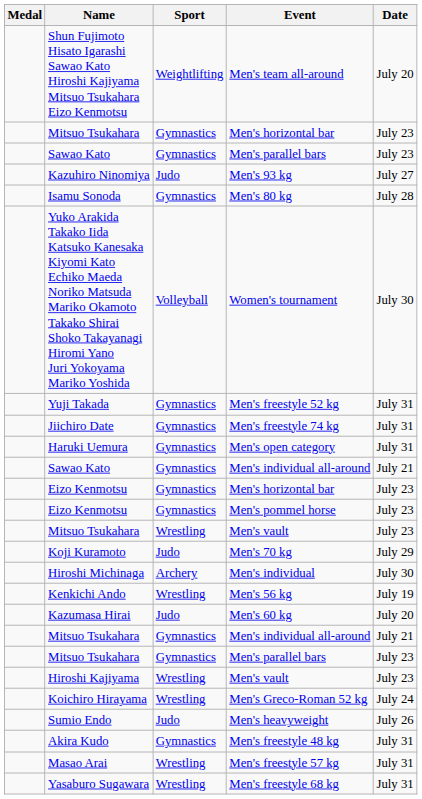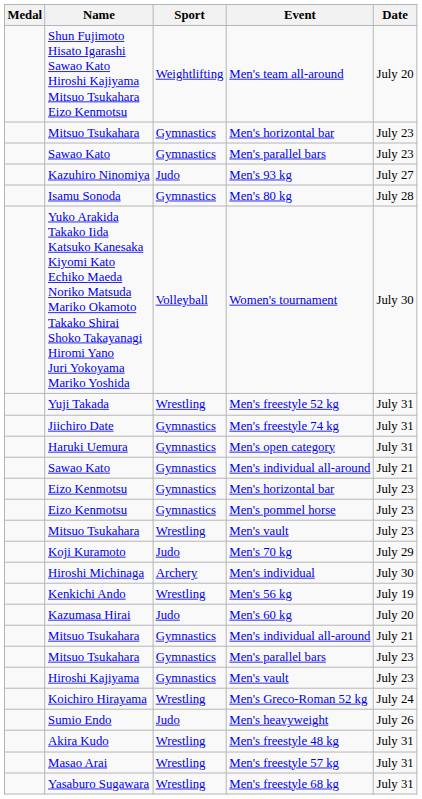 <table class="wikitable sortable" style="font-size:95%">
 <tr>
 <th>Medal</th>
 <th>Name</th>
 <th>Sport</th>
 <th>Event</th>
 <th>Date</th>
 </tr>
 <tr>
 <td></td>
 <td><a href='#'>Shun Fujimoto</a><br><a href='#'>Hisato Igarashi</a><br><a href='#'>Sawao Kato</a><br><a href='#'>Hiroshi Kajiyama</a><br><a href='#'>Mitsuo Tsukahara</a><br><a href='#'>Eizo Kenmotsu</a></td>
 <td><a href='#'>Weightlifting</a></td>
 <td><a href='#'>Men's team all-around</a></td>
 <td>July 20</td>
 </tr>
 <tr>
 <td></td>
 <td><a href='#'>Mitsuo Tsukahara</a></td>
 <td><a href='#'>Gymnastics</a></td>
 <td><a href='#'>Men's horizontal bar</a></td>
 <td>July 23</td>
 </tr>
 <tr>
 <td></td>
 <td><a href='#'>Sawao Kato</a></td>
 <td><a href='#'>Gymnastics</a></td>
 <td><a href='#'>Men's parallel bars</a></td>
 <td>July 23</td>
 </tr>
 <tr>
 <td></td>
 <td><a href='#'>Kazuhiro Ninomiya</a></td>
 <td><a href='#'>Judo</a></td>
 <td><a href='#'>Men's 93 kg</a></td>
 <td>July 27</td>
 </tr>
 <tr>
 <td></td>
 <td><a href='#'>Isamu Sonoda</a></td>
 <td><a href='#'>Gymnastics</a></td>
 <td><a href='#'>Men's 80 kg</a></td>
 <td>July 28</td>
 </tr>
 <tr>
 <td></td>
 <td><a href='#'>Yuko Arakida</a><br><a href='#'>Takako Iida</a><br><a href='#'>Katsuko Kanesaka</a><br><a href='#'>Kiyomi Kato</a><br><a href='#'>Echiko Maeda</a><br><a href='#'>Noriko Matsuda</a><br><a href='#'>Mariko Okamoto</a><br><a href='#'>Takako Shirai</a><br><a href='#'>Shoko Takayanagi</a><br><a href='#'>Hiromi Yano</a><br><a href='#'>Juri Yokoyama</a><br><a href='#'>Mariko Yoshida</a></td>
 <td><a href='#'>Volleyball</a></td>
 <td><a href='#'>Women's tournament</a></td>
 <td>July 30</td>
 </tr>
 <tr>
 <td></td>
 <td><a href='#'>Yuji Takada</a></td>
-<td><a href='#'>Gymnastics</a></td>
+<td><a href='#'>Wrestling</a></td>
 <td><a href='#'>Men's freestyle 52 kg</a></td>
 <td>July 31</td>
 </tr>
 <tr>
 <td></td>
 <td><a href='#'>Jiichiro Date</a></td>
 <td><a href='#'>Gymnastics</a></td>
 <td><a href='#'>Men's freestyle 74 kg</a></td>
 <td>July 31</td>
 </tr>
 <tr>
 <td></td>
 <td><a href='#'>Haruki Uemura</a></td>
 <td><a href='#'>Gymnastics</a></td>
 <td><a href='#'>Men's open category</a></td>
 <td>July 31</td>
 </tr>
 <tr>
 <td></td>
 <td><a href='#'>Sawao Kato</a></td>
 <td><a href='#'>Gymnastics</a></td>
 <td><a href='#'>Men's individual all-around</a></td>
 <td>July 21</td>
 </tr>
 <tr>
 <td></td>
 <td><a href='#'>Eizo Kenmotsu</a></td>
 <td><a href='#'>Gymnastics</a></td>
 <td><a href='#'>Men's horizontal bar</a></td>
 <td>July 23</td>
 </tr>
 <tr>
 <td></td>
 <td><a href='#'>Eizo Kenmotsu</a></td>
 <td><a href='#'>Gymnastics</a></td>
 <td><a href='#'>Men's pommel horse</a></td>
 <td>July 23</td>
 </tr>
 <tr>
 <td></td>
 <td><a href='#'>Mitsuo Tsukahara</a></td>
 <td><a href='#'>Wrestling</a></td>
 <td><a href='#'>Men's vault</a></td>
 <td>July 23</td>
 </tr>
 <tr>
 <td></td>
 <td><a href='#'>Koji Kuramoto</a></td>
 <td><a href='#'>Judo</a></td>
 <td><a href='#'>Men's 70 kg</a></td>
 <td>July 29</td>
 </tr>
 <tr>
 <td></td>
 <td><a href='#'>Hiroshi Michinaga</a></td>
 <td><a href='#'>Archery</a></td>
 <td><a href='#'>Men's individual</a></td>
 <td>July 30</td>
 </tr>
 <tr>
 <td></td>
 <td><a href='#'>Kenkichi Ando</a></td>
 <td><a href='#'>Wrestling</a></td>
 <td><a href='#'>Men's 56 kg</a></td>
 <td>July 19</td>
 </tr>
 <tr>
 <td></td>
 <td><a href='#'>Kazumasa Hirai</a></td>
 <td><a href='#'>Judo</a></td>
 <td><a href='#'>Men's 60 kg</a></td>
 <td>July 20</td>
 </tr>
 <tr>
 <td></td>
 <td><a href='#'>Mitsuo Tsukahara</a></td>
 <td><a href='#'>Gymnastics</a></td>
 <td><a href='#'>Men's individual all-around</a></td>
 <td>July 21</td>
 </tr>
 <tr>
 <td></td>
 <td><a href='#'>Mitsuo Tsukahara</a></td>
 <td><a href='#'>Gymnastics</a></td>
 <td><a href='#'>Men's parallel bars</a></td>
 <td>July 23</td>
 </tr>
 <tr>
 <td></td>
 <td><a href='#'>Hiroshi Kajiyama</a></td>
-<td><a href='#'>Wrestling</a></td>
+<td><a href='#'>Gymnastics</a></td>
 <td><a href='#'>Men's vault</a></td>
 <td>July 23</td>
 </tr>
 <tr>
 <td></td>
 <td><a href='#'>Koichiro Hirayama</a></td>
 <td><a href='#'>Wrestling</a></td>
 <td><a href='#'>Men's Greco-Roman 52 kg</a></td>
 <td>July 24</td>
 </tr>
 <tr>
 <td></td>
 <td><a href='#'>Sumio Endo</a></td>
 <td><a href='#'>Judo</a></td>
 <td><a href='#'>Men's heavyweight</a></td>
 <td>July 26</td>
 </tr>
 <tr>
 <td></td>
 <td><a href='#'>Akira Kudo</a></td>
-<td><a href='#'>Gymnastics</a></td>
+<td><a href='#'>Wrestling</a></td>
 <td><a href='#'>Men's freestyle 48 kg</a></td>
 <td>July 31</td>
 </tr>
 <tr>
 <td></td>
 <td><a href='#'>Masao Arai</a></td>
 <td><a href='#'>Wrestling</a></td>
 <td><a href='#'>Men's freestyle 57 kg</a></td>
 <td>July  31</td>
 </tr>
 <tr>
 <td></td>
 <td><a href='#'>Yasaburo Sugawara</a></td>
 <td><a href='#'>Wrestling</a></td>
 <td><a href='#'>Men's freestyle 68 kg</a></td>
 <td>July 31</td>
 </tr>
 </table>
